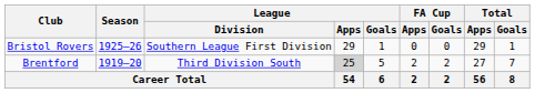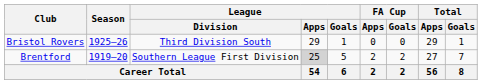 <table class="wikitable" style="text-align: center;">
 <tr>
 <th rowspan="2">Club</th>
 <th rowspan="2">Season</th>
 <th colspan="3">League</th>
 <th colspan="2">FA Cup</th>
 <th colspan="2">Total</th>
 </tr>
 <tr>
 <th>Division</th>
 <th>Apps</th>
 <th>Goals</th>
 <th>Apps</th>
 <th>Goals</th>
 <th>Apps</th>
 <th>Goals</th>
 </tr>
 <tr>
 <td><a href='#'>Bristol Rovers</a></td>
 <td><a href='#'>1925–26</a></td>
-<td><a href='#'>Southern League</a> First Division</td>
+<td><a href='#'>Third Division South</a></td>
 <td>29</td>
 <td>1</td>
 <td>0</td>
 <td>0</td>
 <td>29</td>
 <td>1</td>
 </tr>
 <tr>
 <td><a href='#'>Brentford</a></td>
 <td><a href='#'>1919–20</a></td>
-<td><a href='#'>Third Division South</a></td>
+<td><a href='#'>Southern League</a> First Division</td>
 <td style="background: lightgrey;">25</td>
 <td>5</td>
 <td>2</td>
 <td>2</td>
 <td>27</td>
 <td>7</td>
 </tr>
 <tr>
 <th colspan="3">Career Total</th>
 <th>54</th>
 <th>6</th>
 <th>2</th>
 <th>2</th>
 <th>56</th>
 <th>8</th>
 </tr>
 </table>
